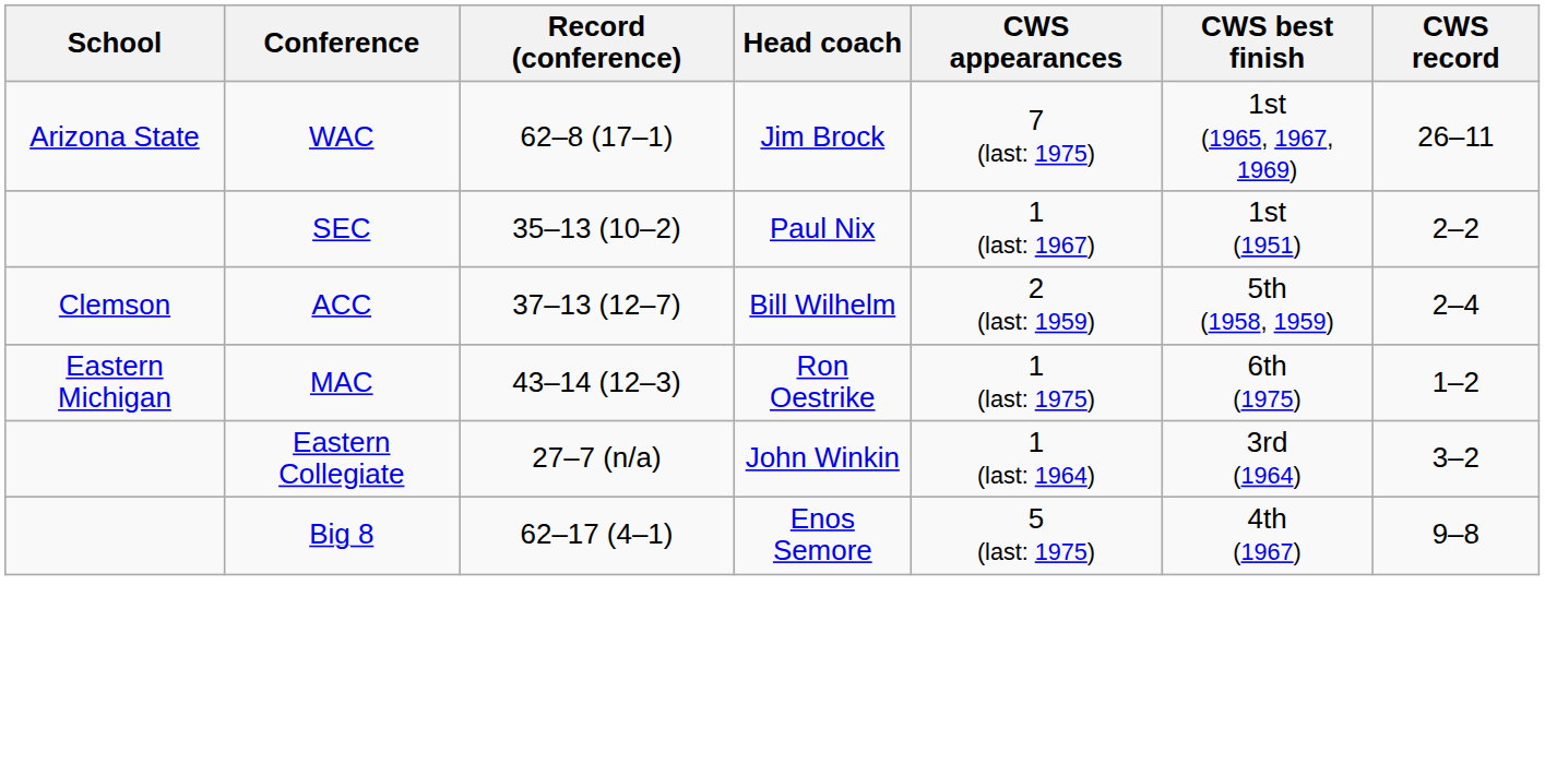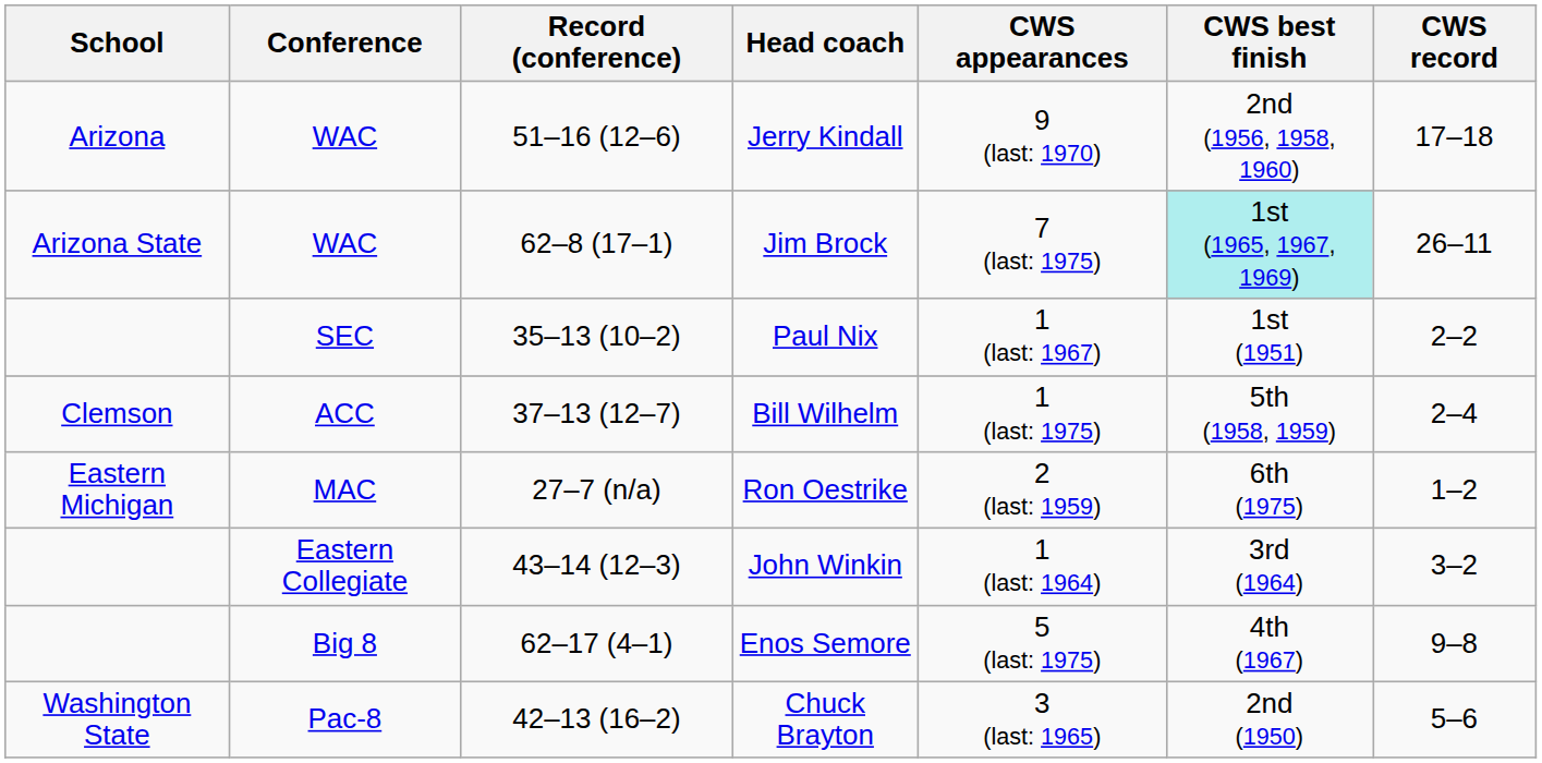 <table class="wikitable">
 <tr>
 <th>School</th>
 <th>Conference</th>
 <th>Record (conference)</th>
 <th>Head coach</th>
 <th>CWS appearances</th>
 <th>CWS best finish</th>
 <th>CWS record</th>
 </tr>
 <tr align=center>
+<td><a href='#'>Arizona</a></td>
+<td><a href='#'>WAC</a></td>
+<td>51–16 (12–6)</td>
+<td><a href='#'>Jerry Kindall</a></td>
+<td>9<br><small>(last: <a href='#'>1970</a>)</small></td>
+<td>2nd<br><small>(<a href='#'>1956</a>, <a href='#'>1958</a>, <a href='#'>1960</a>)</small></td>
+<td>17–18</td>
+</tr>
+<tr align=center>
 <td><a href='#'>Arizona State</a></td>
 <td><a href='#'>WAC</a></td>
 <td>62–8 (17–1)</td>
 <td><a href='#'>Jim Brock</a></td>
 <td>7<br><small>(last: <a href='#'>1975</a>)</small></td>
-<td>1st<br><small>(<a href='#'>1965</a>, <a href='#'>1967</a>, <a href='#'>1969</a>)</small></td>
+<td style="background: paleturquoise;">1st<br><small>(<a href='#'>1965</a>, <a href='#'>1967</a>, <a href='#'>1969</a>)</small></td>
 <td>26–11</td>
 </tr>
 <tr align=center>
 <td></td>
 <td><a href='#'>SEC</a></td>
 <td>35–13 (10–2)</td>
 <td><a href='#'>Paul Nix</a></td>
 <td>1<br><small>(last: <a href='#'>1967</a>)</small></td>
 <td>1st<br><small>(<a href='#'>1951</a>)</small></td>
 <td>2–2</td>
 </tr>
 <tr align=center>
 <td><a href='#'>Clemson</a></td>
 <td><a href='#'>ACC</a></td>
 <td>37–13 (12–7)</td>
 <td><a href='#'>Bill Wilhelm</a></td>
-<td>2<br><small>(last: <a href='#'>1959</a>)</small></td>
+<td>1<br><small>(last: <a href='#'>1975</a>)</small></td>
 <td>5th<br><small>(<a href='#'>1958</a>, <a href='#'>1959</a>)</small></td>
 <td>2–4</td>
 </tr>
 <tr align=center>
 <td><a href='#'>Eastern Michigan</a></td>
 <td><a href='#'>MAC</a></td>
-<td>43–14 (12–3)</td>
+<td>27–7 (n/a)</td>
 <td><a href='#'>Ron Oestrike</a></td>
-<td>1<br><small>(last: <a href='#'>1975</a>)</small></td>
+<td>2<br><small>(last: <a href='#'>1959</a>)</small></td>
 <td>6th<br><small>(<a href='#'>1975</a>)</small></td>
 <td>1–2</td>
 </tr>
 <tr align=center>
 <td></td>
 <td><a href='#'>Eastern Collegiate</a></td>
-<td>27–7 (n/a)</td>
+<td>43–14 (12–3)</td>
 <td><a href='#'>John Winkin</a></td>
 <td>1<br><small>(last: <a href='#'>1964</a>)</small></td>
 <td>3rd<br><small>(<a href='#'>1964</a>)</small></td>
 <td>3–2</td>
 </tr>
 <tr align=center>
 <td></td>
 <td><a href='#'>Big 8</a></td>
 <td>62–17 (4–1)</td>
 <td><a href='#'>Enos Semore</a></td>
 <td>5<br><small>(last: <a href='#'>1975</a>)</small></td>
 <td>4th<br><small>(<a href='#'>1967</a>)</small></td>
 <td>9–8</td>
 </tr>
+<tr align=center>
+<td><a href='#'>Washington State</a></td>
+<td><a href='#'>Pac-8</a></td>
+<td>42–13 (16–2)</td>
+<td><a href='#'>Chuck Brayton</a></td>
+<td>3<br><small>(last: <a href='#'>1965</a>)</small></td>
+<td>2nd<br><small>(<a href='#'>1950</a>)</small></td>
+<td>5–6</td>
+</tr>
 </table>
